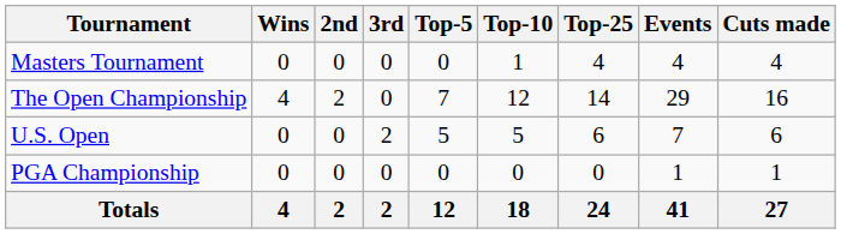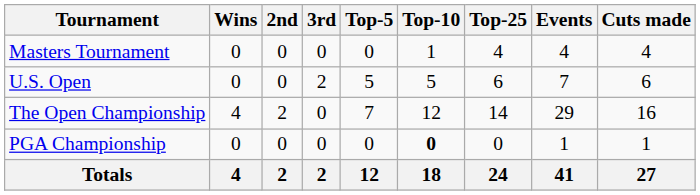 <table class=wikitable style=text-align:center>
 <tr>
 <th>Tournament</th>
 <th>Wins</th>
 <th>2nd</th>
 <th>3rd</th>
 <th>Top-5</th>
 <th>Top-10</th>
 <th>Top-25</th>
 <th>Events</th>
 <th>Cuts made</th>
 </tr>
 <tr>
 <td align=left><a href='#'>Masters Tournament</a></td>
 <td>0</td>
 <td>0</td>
 <td>0</td>
 <td>0</td>
 <td>1</td>
 <td>4</td>
 <td>4</td>
 <td>4</td>
 </tr>
 <tr>
+<td align=left><a href='#'>U.S. Open</a></td>
+<td>0</td>
+<td>0</td>
+<td>2</td>
+<td>5</td>
+<td>5</td>
+<td>6</td>
+<td>7</td>
+<td>6</td>
+</tr>
+<tr>
 <td align=left><a href='#'>The Open Championship</a></td>
 <td>4</td>
 <td>2</td>
 <td>0</td>
 <td>7</td>
 <td>12</td>
 <td>14</td>
 <td>29</td>
 <td>16</td>
 </tr>
 <tr>
-<td align=left><a href='#'>U.S. Open</a></td>
-<td>0</td>
-<td>0</td>
-<td>2</td>
-<td>5</td>
-<td>5</td>
-<td>6</td>
-<td>7</td>
-<td>6</td>
-</tr>
-<tr>
 <td align=left><a href='#'>PGA Championship</a></td>
 <td>0</td>
 <td>0</td>
 <td>0</td>
 <td>0</td>
-<td>0</td>
+<td><strong>0</strong></td>
 <td>0</td>
 <td>1</td>
 <td>1</td>
 </tr>
 <tr>
 <th>Totals</th>
 <th>4</th>
 <th>2</th>
 <th>2</th>
 <th>12</th>
 <th>18</th>
 <th>24</th>
 <th>41</th>
 <th>27</th>
 </tr>
 </table>
